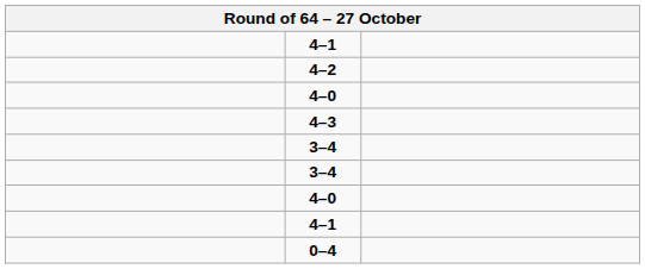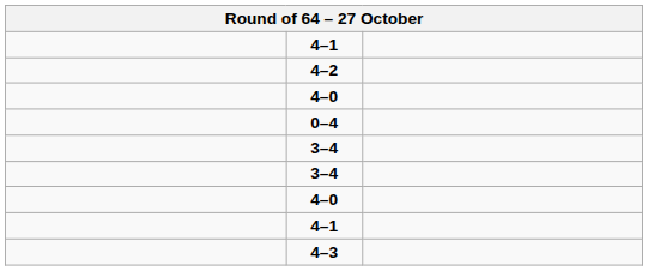 <table class="wikitable" style="text-align: center; font-size:90% ">
 <tr>
 <th colspan=3>Round of 64 – 27 October</th>
 </tr>
 <tr>
 <td align=left width="240"><strong></strong></td>
 <td align=center width="60"><strong>4–1</strong></td>
 <td align=left width="240"></td>
 </tr>
 <tr>
 <td align=left><strong></strong></td>
 <td align=center><strong>4–2</strong></td>
 <td align=left></td>
 </tr>
 <tr>
 <td align=left><strong></strong></td>
 <td align=center><strong>4–0</strong></td>
 <td align=left></td>
 </tr>
 <tr>
+<td align=left></td>
+<td align=center><strong>0–4</strong></td>
 <td align=left><strong></strong></td>
-<td align=center><strong>4–3</strong></td>
-<td align=left></td>
 </tr>
 <tr>
 <td align=left></td>
 <td align=center><strong>3–4</strong></td>
 <td align=left><strong></strong></td>
 </tr>
 <tr>
 <td align=left></td>
 <td align=center><strong>3–4</strong></td>
 <td align=left><strong></strong></td>
 </tr>
 <tr>
 <td align=left><strong></strong></td>
 <td align=center><strong>4–0</strong></td>
 <td align=left></td>
 </tr>
 <tr>
 <td align=left><strong></strong></td>
 <td align=center><strong>4–1</strong></td>
 <td align=left></td>
 </tr>
 <tr>
+<td align=left><strong></strong></td>
+<td align=center><strong>4–3</strong></td>
 <td align=left></td>
-<td align=center><strong>0–4</strong></td>
-<td align=left><strong></strong></td>
 </tr>
 </table>
